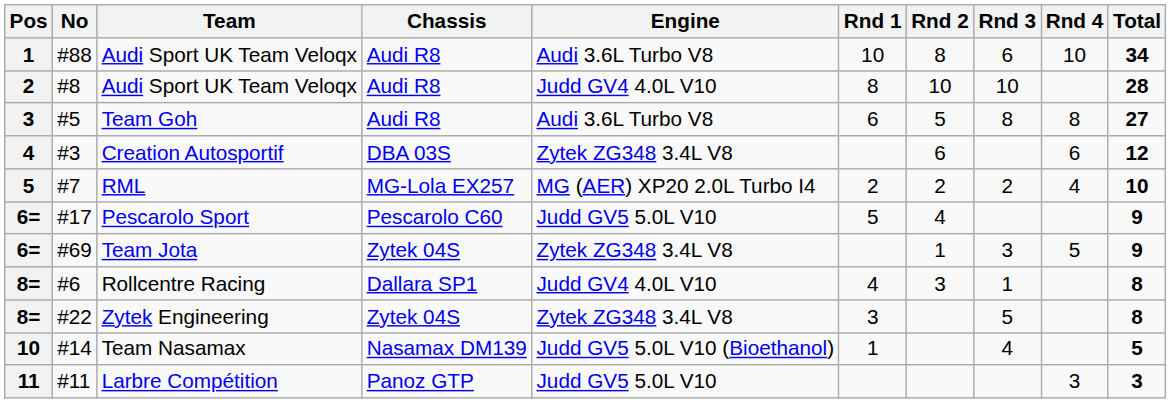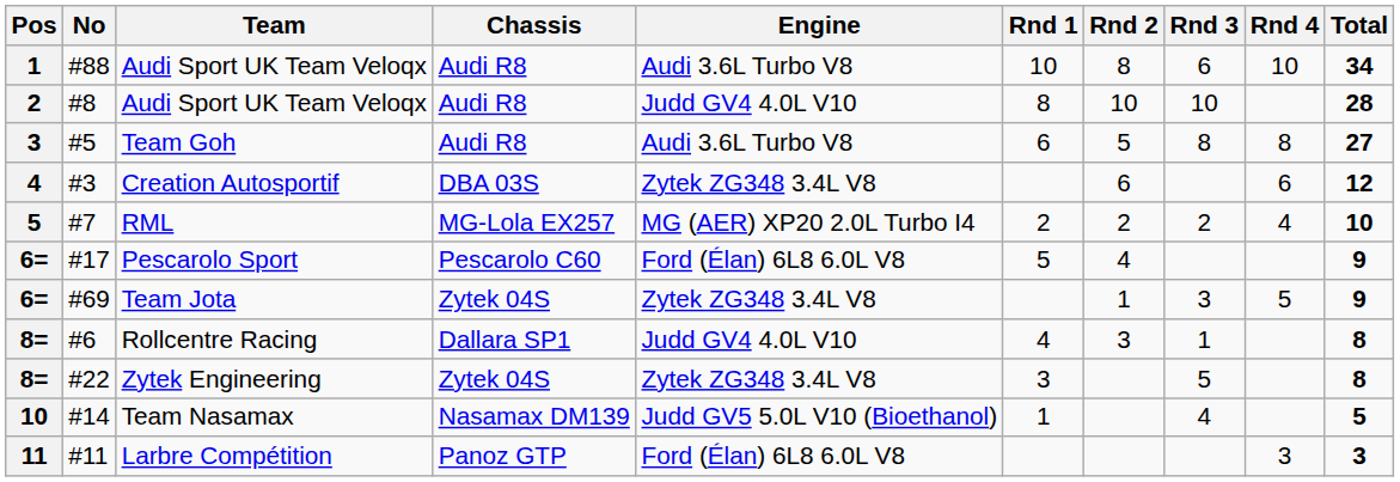 <table class="wikitable" style="font-size: 90%;">
 <tr>
 <th>Pos</th>
 <th>No</th>
 <th>Team</th>
 <th>Chassis</th>
 <th>Engine</th>
 <th>Rnd 1</th>
 <th>Rnd 2</th>
 <th>Rnd 3</th>
 <th>Rnd 4</th>
 <th>Total</th>
 </tr>
 <tr>
 <th>1</th>
 <td>#88</td>
 <td> <a href='#'>Audi</a> Sport UK Team Veloqx</td>
 <td><a href='#'>Audi R8</a></td>
 <td><a href='#'>Audi</a> 3.6L Turbo V8</td>
 <td align="center">10</td>
 <td align="center">8</td>
 <td align="center">6</td>
 <td align="center">10</td>
 <td align="center"><strong>34</strong></td>
 </tr>
 <tr>
 <th>2</th>
 <td>#8</td>
 <td> <a href='#'>Audi</a> Sport UK Team Veloqx</td>
 <td><a href='#'>Audi R8</a></td>
 <td><a href='#'>Judd GV4</a> 4.0L V10</td>
 <td align="center">8</td>
 <td align="center">10</td>
 <td align="center">10</td>
 <td></td>
 <td align="center"><strong>28</strong></td>
 </tr>
 <tr>
 <th>3</th>
 <td>#5</td>
 <td> <a href='#'>Team Goh</a></td>
 <td><a href='#'>Audi R8</a></td>
 <td><a href='#'>Audi</a> 3.6L Turbo V8</td>
 <td align="center">6</td>
 <td align="center">5</td>
 <td align="center">8</td>
 <td align="center">8</td>
 <td align="center"><strong>27</strong></td>
 </tr>
 <tr>
 <th>4</th>
 <td>#3</td>
 <td> <a href='#'>Creation Autosportif</a></td>
 <td><a href='#'>DBA 03S</a></td>
 <td><a href='#'>Zytek ZG348</a> 3.4L V8</td>
 <td></td>
 <td align="center">6</td>
 <td></td>
 <td align="center">6</td>
 <td align="center"><strong>12</strong></td>
 </tr>
 <tr>
 <th>5</th>
 <td>#7</td>
 <td> <a href='#'>RML</a></td>
 <td><a href='#'>MG-Lola EX257</a></td>
 <td><a href='#'>MG</a> (<a href='#'>AER</a>) XP20 2.0L Turbo I4</td>
 <td align="center">2</td>
 <td align="center">2</td>
 <td align="center">2</td>
 <td align="center">4</td>
 <td align="center"><strong>10</strong></td>
 </tr>
 <tr>
 <th>6=</th>
 <td>#17</td>
 <td> <a href='#'>Pescarolo Sport</a></td>
 <td><a href='#'>Pescarolo C60</a></td>
-<td><a href='#'>Judd GV5</a> 5.0L V10</td>
+<td><a href='#'>Ford</a> (<a href='#'>Élan</a>) 6L8 6.0L V8</td>
 <td align="center">5</td>
 <td align="center">4</td>
 <td></td>
 <td></td>
 <td align="center"><strong>9</strong></td>
 </tr>
 <tr>
 <th>6=</th>
 <td>#69</td>
 <td> <a href='#'>Team Jota</a></td>
 <td><a href='#'>Zytek 04S</a></td>
 <td><a href='#'>Zytek ZG348</a> 3.4L V8</td>
 <td></td>
 <td align="center">1</td>
 <td align="center">3</td>
 <td align="center">5</td>
 <td align="center"><strong>9</strong></td>
 </tr>
 <tr>
 <th>8=</th>
 <td>#6</td>
 <td> Rollcentre Racing</td>
 <td><a href='#'>Dallara SP1</a></td>
 <td><a href='#'>Judd GV4</a> 4.0L V10</td>
 <td align="center">4</td>
 <td align="center">3</td>
 <td align="center">1</td>
 <td></td>
 <td align="center"><strong>8</strong></td>
 </tr>
 <tr>
 <th>8=</th>
 <td>#22</td>
 <td> <a href='#'>Zytek</a> Engineering</td>
 <td><a href='#'>Zytek 04S</a></td>
 <td><a href='#'>Zytek ZG348</a> 3.4L V8</td>
 <td align="center">3</td>
 <td></td>
 <td align="center">5</td>
 <td></td>
 <td align="center"><strong>8</strong></td>
 </tr>
 <tr>
 <th>10</th>
 <td>#14</td>
 <td> Team Nasamax</td>
 <td><a href='#'>Nasamax DM139</a></td>
 <td><a href='#'>Judd GV5</a> 5.0L V10 (<a href='#'>Bioethanol</a>)</td>
 <td align="center">1</td>
 <td></td>
 <td align="center">4</td>
 <td></td>
 <td align="center"><strong>5</strong></td>
 </tr>
 <tr>
 <th>11</th>
 <td>#11</td>
 <td> <a href='#'>Larbre Compétition</a></td>
 <td><a href='#'>Panoz GTP</a></td>
-<td><a href='#'>Judd GV5</a> 5.0L V10</td>
+<td><a href='#'>Ford</a> (<a href='#'>Élan</a>) 6L8 6.0L V8</td>
 <td></td>
 <td></td>
 <td></td>
 <td align="center">3</td>
 <td align="center"><strong>3</strong></td>
 </tr>
 </table>
